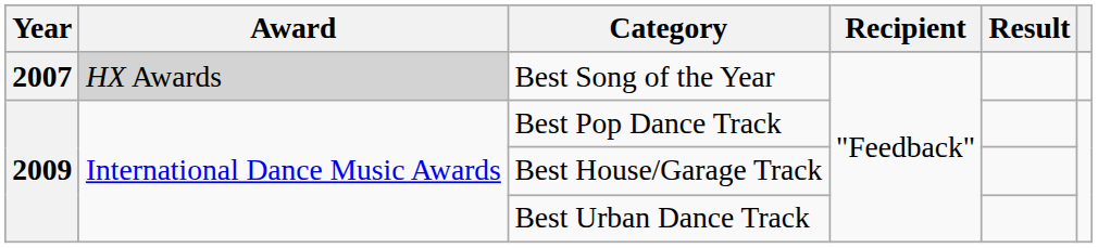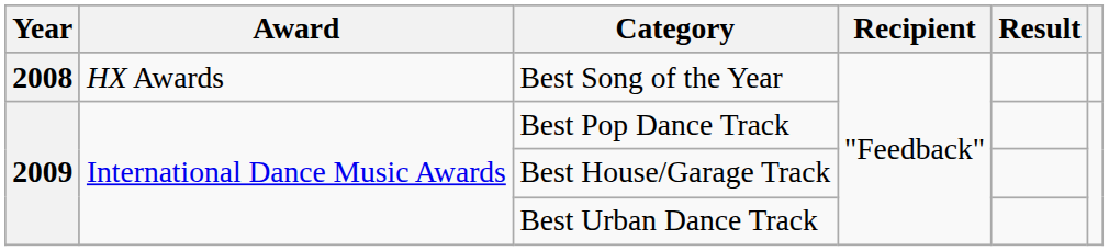 <table class="wikitable sortable plainrowheaders">
 <tr>
 <th scope="col">Year</th>
 <th scope="col">Award</th>
 <th scope="col">Category</th>
 <th scope="col">Recipient</th>
 <th scope="col">Result</th>
 <th scope="col"></th>
 </tr>
 <tr>
-<th scope="row">2007</th>
-<td style="background: lightgrey;"><em>HX</em> Awards</td>
+<th scope="row">2008</th>
+<td><em>HX</em> Awards</td>
 <td>Best Song of the Year</td>
 <td rowspan="4">"Feedback"</td>
 <td></td>
 <td align="center"></td>
 </tr>
 <tr>
 <th scope="row" rowspan="3">2009</th>
 <td rowspan="3"><a href='#'>International Dance Music Awards</a></td>
 <td>Best Pop Dance Track</td>
 <td></td>
 <td align="center" rowspan="3"></td>
 </tr>
 <tr>
 <td>Best House/Garage Track</td>
 <td></td>
 </tr>
 <tr>
 <td>Best Urban Dance Track</td>
 <td></td>
 </tr>
 </table>
